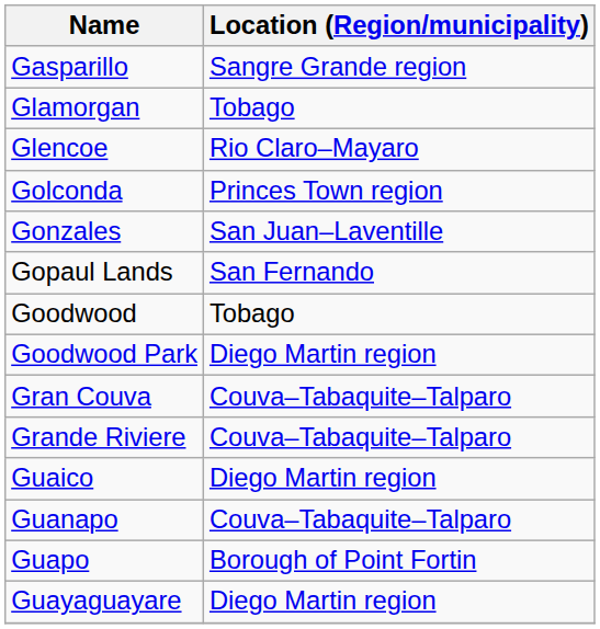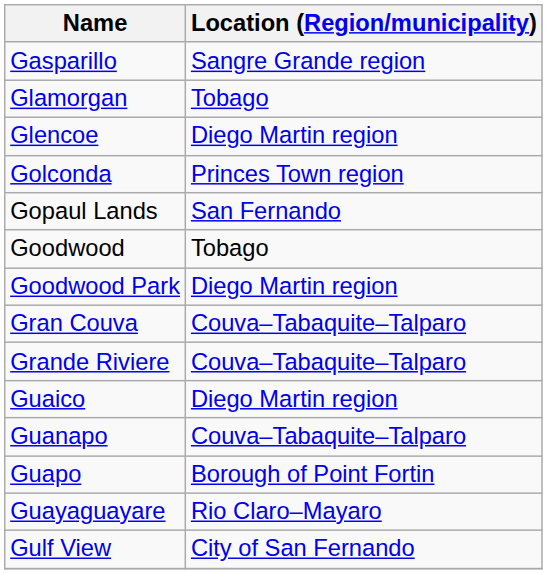 <table class="wikitable">
 <tr>
 <th>Name</th>
 <th>Location (<a href='#'>Region/municipality</a>)</th>
 </tr>
 <tr>
 <td><a href='#'>Gasparillo</a></td>
 <td><a href='#'>Sangre Grande region</a></td>
 </tr>
 <tr>
 <td><a href='#'>Glamorgan</a></td>
 <td><a href='#'>Tobago</a></td>
 </tr>
 <tr>
 <td><a href='#'>Glencoe</a></td>
-<td><a href='#'>Rio Claro–Mayaro</a></td>
+<td><a href='#'>Diego Martin region</a></td>
 </tr>
 <tr>
 <td><a href='#'>Golconda</a></td>
 <td><a href='#'>Princes Town region</a></td>
-</tr>
-<tr>
-<td><a href='#'>Gonzales</a></td>
-<td><a href='#'>San Juan–Laventille</a></td>
 </tr>
 <tr>
 <td>Gopaul Lands</td>
 <td><a href='#'>San Fernando</a></td>
 </tr>
 <tr>
 <td>Goodwood</td>
 <td>Tobago</td>
 </tr>
 <tr>
 <td><a href='#'>Goodwood Park</a></td>
 <td><a href='#'>Diego Martin region</a></td>
 </tr>
 <tr>
 <td><a href='#'>Gran Couva</a></td>
 <td><a href='#'>Couva–Tabaquite–Talparo</a></td>
 </tr>
 <tr>
 <td><a href='#'>Grande Riviere</a></td>
 <td><a href='#'>Couva–Tabaquite–Talparo</a></td>
 </tr>
 <tr>
 <td><a href='#'>Guaico</a></td>
 <td><a href='#'>Diego Martin region</a></td>
 </tr>
 <tr>
 <td><a href='#'>Guanapo</a></td>
 <td><a href='#'>Couva–Tabaquite–Talparo</a></td>
 </tr>
 <tr>
 <td><a href='#'>Guapo</a></td>
 <td><a href='#'>Borough of Point Fortin</a></td>
 </tr>
 <tr>
 <td><a href='#'>Guayaguayare</a></td>
-<td><a href='#'>Diego Martin region</a></td>
+<td><a href='#'>Rio Claro–Mayaro</a></td>
+</tr>
+<tr>
+<td><a href='#'>Gulf View</a></td>
+<td><a href='#'>City of San Fernando</a></td>
 </tr>
 <tr>
 </tr>
 </table>
